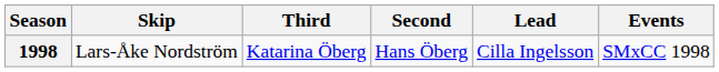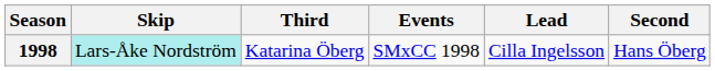 <table class="wikitable">
 <tr>
 <th scope="col">Season</th>
 <th scope="col">Skip</th>
 <th scope="col">Third</th>
+<th scope="col">Events</th>
+<th scope="col">Lead</th>
 <th scope="col">Second</th>
-<th scope="col">Lead</th>
-<th scope="col">Events</th>
 </tr>
 <tr>
 <th scope="row">1998</th>
-<td>Lars-Åke Nordström</td>
+<td style="background: paleturquoise;">Lars-Åke Nordström</td>
 <td><a href='#'>Katarina Öberg</a></td>
+<td><a href='#'>SMxCC</a> 1998 </td>
+<td><a href='#'>Cilla Ingelsson</a></td>
 <td><a href='#'>Hans Öberg</a></td>
-<td><a href='#'>Cilla Ingelsson</a></td>
-<td><a href='#'>SMxCC</a> 1998 </td>
 </tr>
 </table>
